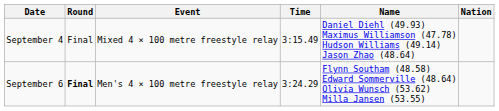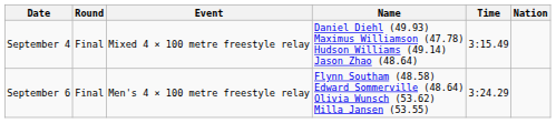 <table class="wikitable">
 <tr>
 <th>Date</th>
 <th>Round</th>
 <th>Event</th>
+<th>Name</th>
 <th>Time</th>
-<th>Name</th>
 <th>Nation</th>
 </tr>
 <tr>
 <td>September 4</td>
 <td style="text-align:center;">Final</td>
 <td>Mixed 4 × 100 metre freestyle relay</td>
+<td><a href='#'>Daniel Diehl</a> (49.93)<br> <a href='#'>Maximus Williamson</a> (47.78) <br><a href='#'>Hudson Williams</a> (49.14) <br> <a href='#'>Jason Zhao</a> (48.64)</td>
 <td align="right">3:15.49</td>
-<td><a href='#'>Daniel Diehl</a> (49.93)<br> <a href='#'>Maximus Williamson</a> (47.78) <br><a href='#'>Hudson Williams</a> (49.14) <br> <a href='#'>Jason Zhao</a> (48.64)</td>
 <td></td>
 </tr>
 <tr>
 <td>September 6</td>
-<td style="text-align:center;"><strong>Final</strong></td>
+<td style="text-align:center;">Final</td>
 <td>Men's 4 × 100 metre freestyle relay</td>
+<td><a href='#'>Flynn Southam</a> (48.58)<br> <a href='#'>Edward Sommerville</a> (48.64) <br><a href='#'>Olivia Wunsch</a> (53.62) <br> <a href='#'>Milla Jansen</a> (53.55)</td>
 <td align="right">3:24.29</td>
-<td><a href='#'>Flynn Southam</a> (48.58)<br> <a href='#'>Edward Sommerville</a> (48.64) <br><a href='#'>Olivia Wunsch</a> (53.62) <br> <a href='#'>Milla Jansen</a> (53.55)</td>
 <td></td>
 </tr>
 </table>
